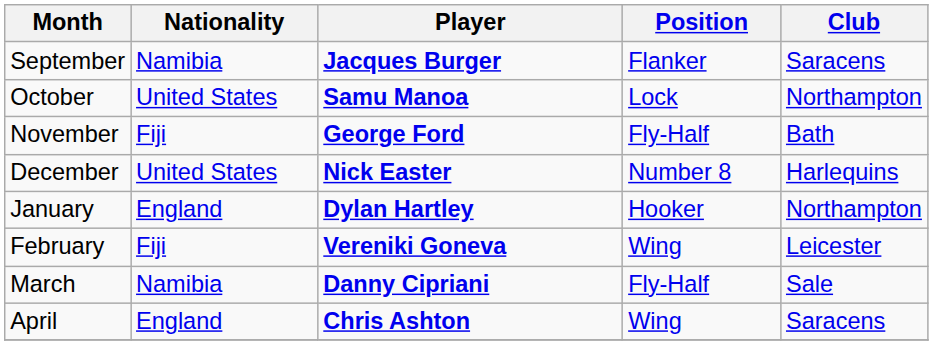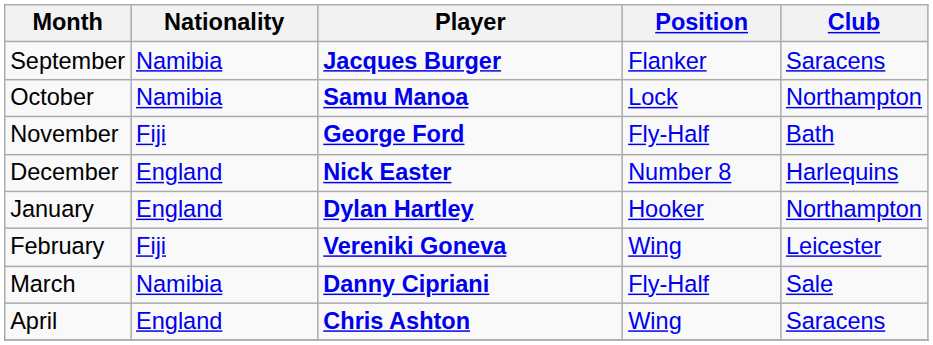 <table class="wikitable">
 <tr>
 <th width=70>Month</th>
 <th width=120>Nationality</th>
 <th width=200>Player</th>
 <th width=100><a href='#'>Position</a></th>
 <th width=80><a href='#'>Club</a></th>
 </tr>
 <tr>
 <td>September</td>
 <td> <a href='#'>Namibia</a></td>
 <td><strong><a href='#'>Jacques Burger</a></strong></td>
 <td><a href='#'>Flanker</a></td>
 <td><a href='#'>Saracens</a></td>
 </tr>
 <tr>
 <td>October</td>
-<td> <a href='#'>United States</a></td>
+<td> <a href='#'>Namibia</a></td>
 <td><strong><a href='#'>Samu Manoa</a></strong></td>
 <td><a href='#'>Lock</a></td>
 <td><a href='#'>Northampton</a></td>
 </tr>
 <tr>
 <td>November</td>
 <td> <a href='#'>Fiji</a></td>
 <td><strong><a href='#'>George Ford</a></strong></td>
 <td><a href='#'>Fly-Half</a></td>
 <td><a href='#'>Bath</a></td>
 </tr>
 <tr>
 <td>December</td>
-<td> <a href='#'>United States</a></td>
+<td> <a href='#'>England</a></td>
 <td><strong><a href='#'>Nick Easter</a></strong></td>
 <td><a href='#'>Number 8</a></td>
 <td><a href='#'>Harlequins</a></td>
 </tr>
 <tr>
 <td>January</td>
 <td> <a href='#'>England</a></td>
 <td><strong><a href='#'>Dylan Hartley</a></strong></td>
 <td><a href='#'>Hooker</a></td>
 <td><a href='#'>Northampton</a></td>
 </tr>
 <tr>
 <td>February</td>
 <td> <a href='#'>Fiji</a></td>
 <td><strong><a href='#'>Vereniki Goneva</a></strong></td>
 <td><a href='#'>Wing</a></td>
 <td><a href='#'>Leicester</a></td>
 </tr>
 <tr>
 <td>March</td>
 <td> <a href='#'>Namibia</a></td>
 <td><strong><a href='#'>Danny Cipriani</a></strong></td>
 <td><a href='#'>Fly-Half</a></td>
 <td><a href='#'>Sale</a></td>
 </tr>
 <tr>
 <td>April</td>
 <td> <a href='#'>England</a></td>
 <td><strong><a href='#'>Chris Ashton</a></strong></td>
 <td><a href='#'>Wing</a></td>
 <td><a href='#'>Saracens</a></td>
 </tr>
 <tr>
 </tr>
 </table>
